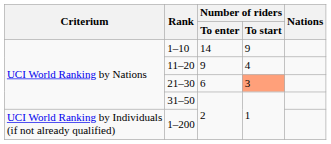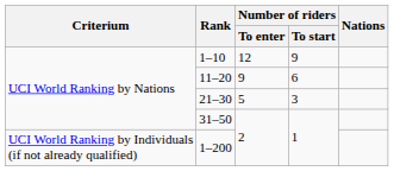 <table class="wikitable">
 <tr>
 <th rowspan=2>Criterium</th>
 <th rowspan=2>Rank</th>
 <th colspan=2>Number of riders</th>
 <th rowspan=2>Nations</th>
 </tr>
 <tr>
 <th>To enter</th>
 <th>To start</th>
 </tr>
 <tr>
 <td rowspan=4><a href='#'>UCI World Ranking</a> by Nations</td>
 <td>1–10</td>
-<td>14</td>
+<td>12</td>
 <td>9</td>
 <td></td>
 </tr>
 <tr>
 <td>11–20</td>
 <td>9</td>
-<td>4</td>
+<td>6</td>
 <td></td>
 </tr>
 <tr>
 <td>21–30</td>
-<td>6</td>
-<td style="background: lightsalmon;">3</td>
+<td>5</td>
+<td>3</td>
 <td></td>
 </tr>
 <tr>
 <td>31–50</td>
 <td rowspan=2>2</td>
 <td rowspan=2>1</td>
 <td></td>
 </tr>
 <tr>
 <td><a href='#'>UCI World Ranking</a> by Individuals<br>(if not already qualified)</td>
 <td>1–200</td>
 <td></td>
 </tr>
 </table>
